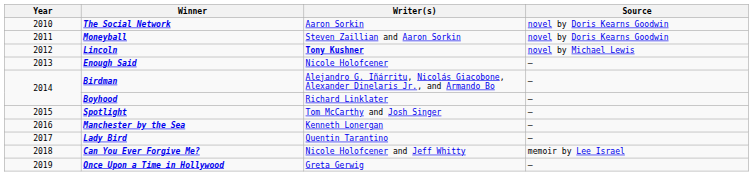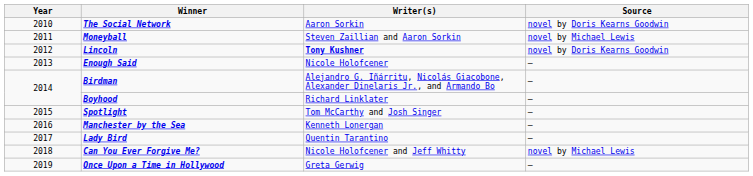 <table class="wikitable" width="95%" cellpadding="5">
 <tr>
 <th width="100"><strong>Year</strong></th>
 <th width="300"><strong>Winner</strong></th>
 <th width="300"><strong>Writer(s)</strong></th>
 <th width="300"><strong>Source</strong></th>
 </tr>
 <tr>
 <td style="text-align:center;">2010</td>
 <td><strong><em><a href='#'>The Social Network</a></em></strong></td>
 <td><a href='#'>Aaron Sorkin</a></td>
 <td><a href='#'>novel</a> by <a href='#'>Doris Kearns Goodwin</a></td>
 </tr>
 <tr>
 <td style="text-align:center;">2011</td>
 <td><strong><em><a href='#'>Moneyball</a></em></strong></td>
 <td><a href='#'>Steven Zaillian</a> and <a href='#'>Aaron Sorkin</a></td>
-<td><a href='#'>novel</a> by <a href='#'>Doris Kearns Goodwin</a></td>
+<td><a href='#'>novel</a> by <a href='#'>Michael Lewis</a></td>
 </tr>
 <tr>
 <td style="text-align:center;">2012</td>
 <td><strong><em><a href='#'>Lincoln</a></em></strong></td>
 <td><strong><a href='#'>Tony Kushner</a></strong></td>
-<td><a href='#'>novel</a> by <a href='#'>Michael Lewis</a></td>
+<td><a href='#'>novel</a> by <a href='#'>Doris Kearns Goodwin</a></td>
 </tr>
 <tr>
 <td style="text-align:center;">2013</td>
 <td><strong><em><a href='#'>Enough Said</a></em></strong></td>
 <td><a href='#'>Nicole Holofcener</a></td>
 <td>—</td>
 </tr>
 <tr>
 <td rowspan="2" style="text-align:center;">2014</td>
 <td><strong><em><a href='#'>Birdman</a></em></strong></td>
 <td><a href='#'>Alejandro G. Iñárritu</a>, <a href='#'>Nicolás Giacobone</a>, <a href='#'>Alexander Dinelaris Jr.</a>, and <a href='#'>Armando Bo</a></td>
 <td>—</td>
 </tr>
 <tr>
 <td><strong><em><a href='#'>Boyhood</a></em></strong></td>
 <td><a href='#'>Richard Linklater</a></td>
 <td>—</td>
 </tr>
 <tr>
 <td style="text-align:center;">2015</td>
 <td><strong><em><a href='#'>Spotlight</a></em></strong></td>
 <td><a href='#'>Tom McCarthy</a> and <a href='#'>Josh Singer</a></td>
 <td>—</td>
 </tr>
 <tr>
 <td style="text-align:center;">2016</td>
 <td><strong><em><a href='#'>Manchester by the Sea</a></em></strong></td>
 <td><a href='#'>Kenneth Lonergan</a></td>
 <td>—</td>
 </tr>
 <tr>
 <td style="text-align:center;">2017</td>
 <td><strong><em><a href='#'>Lady Bird</a></em></strong></td>
 <td><a href='#'>Quentin Tarantino</a></td>
 <td>—</td>
 </tr>
 <tr>
 <td style="text-align:center;">2018</td>
 <td><strong><em><a href='#'>Can You Ever Forgive Me?</a></em></strong></td>
 <td><a href='#'>Nicole Holofcener</a> and <a href='#'>Jeff Whitty</a></td>
-<td>memoir by <a href='#'>Lee Israel</a></td>
+<td><a href='#'>novel</a> by <a href='#'>Michael Lewis</a></td>
 </tr>
 <tr>
 <td style="text-align:center;">2019</td>
 <td><strong><em><a href='#'>Once Upon a Time in Hollywood</a></em></strong></td>
 <td><a href='#'>Greta Gerwig</a></td>
 <td>—</td>
 </tr>
 </table>
